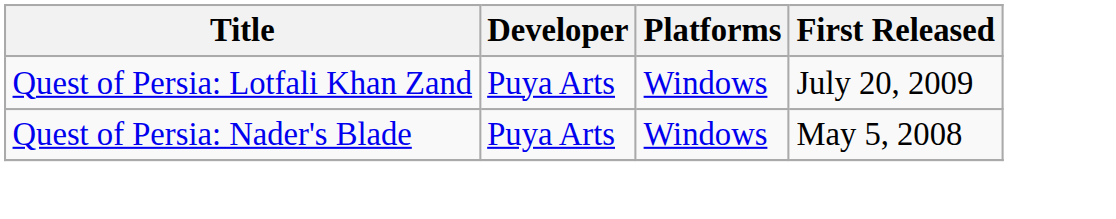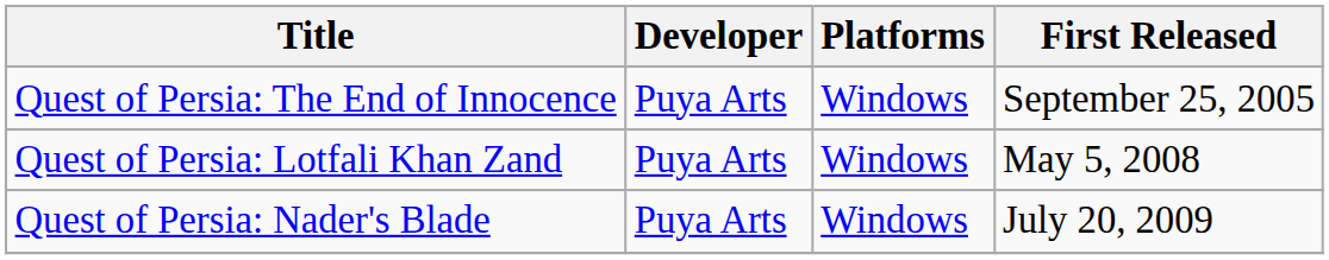 <table class="wikitable">
 <tr>
 <th>Title</th>
 <th>Developer</th>
 <th>Platforms</th>
 <th>First Released</th>
 </tr>
 <tr>
+<td><a href='#'>Quest of Persia: The End of Innocence</a></td>
+<td><a href='#'>Puya Arts</a></td>
+<td><a href='#'>Windows</a></td>
+<td>September 25, 2005</td>
+</tr>
+<tr>
 <td><a href='#'>Quest of Persia: Lotfali Khan Zand</a></td>
+<td><a href='#'>Puya Arts</a></td>
+<td><a href='#'>Windows</a></td>
+<td>May 5, 2008</td>
+</tr>
+<tr>
+<td><a href='#'>Quest of Persia: Nader's Blade</a></td>
 <td><a href='#'>Puya Arts</a></td>
 <td><a href='#'>Windows</a></td>
 <td>July 20, 2009</td>
 </tr>
 <tr>
-<td><a href='#'>Quest of Persia: Nader's Blade</a></td>
-<td><a href='#'>Puya Arts</a></td>
-<td><a href='#'>Windows</a></td>
-<td>May 5, 2008</td>
-</tr>
-<tr>
 </tr>
 </table>
